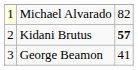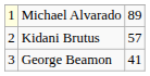 <table class="wikitable">
 <tr>
 </tr>
 <tr>
 <td style="background: lightyellow;">1</td>
 <td>Michael Alvarado</td>
-<td>82</td>
+<td>89</td>
 </tr>
 <tr>
 <td>2</td>
 <td>Kidani Brutus</td>
-<td><strong>57</strong></td>
+<td>57</td>
 </tr>
 <tr>
 <td>3</td>
 <td>George Beamon</td>
 <td>41</td>
 </tr>
 </table>
